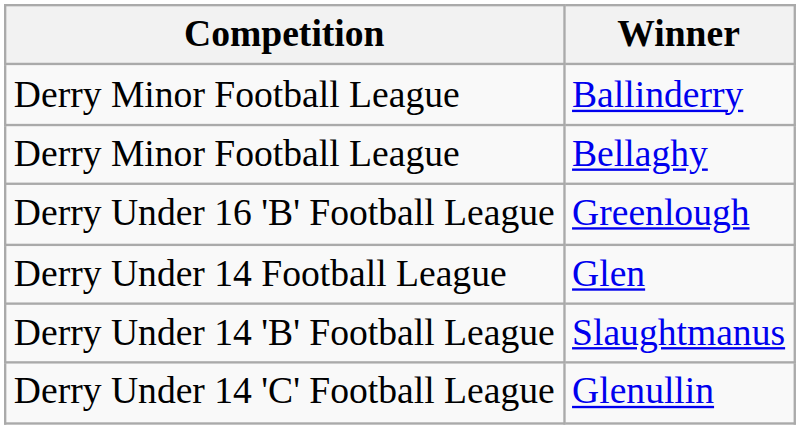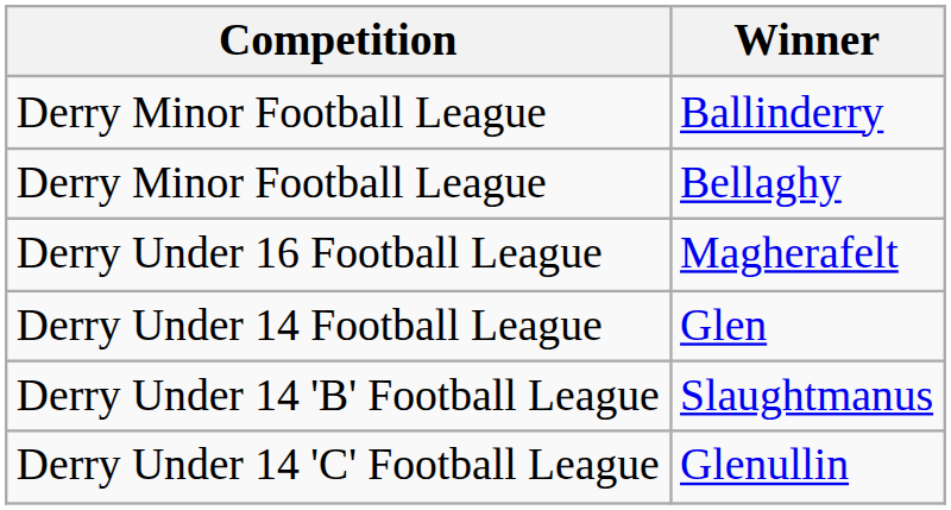 <table class="wikitable">
 <tr>
 <th>Competition</th>
 <th>Winner</th>
 </tr>
 <tr>
 <td>Derry Minor Football League</td>
 <td><a href='#'>Ballinderry</a></td>
 </tr>
 <tr>
 <td>Derry Minor Football League</td>
 <td><a href='#'>Bellaghy</a></td>
 </tr>
 <tr>
-<td>Derry Under 16 'B' Football League</td>
-<td><a href='#'>Greenlough</a></td>
+<td>Derry Under 16 Football League</td>
+<td><a href='#'>Magherafelt</a></td>
 </tr>
 <tr>
 <td>Derry Under 14 Football League</td>
 <td><a href='#'>Glen</a></td>
 </tr>
 <tr>
 <td>Derry Under 14 'B' Football League</td>
 <td><a href='#'>Slaughtmanus</a></td>
 </tr>
 <tr>
 <td>Derry Under 14 'C' Football League</td>
 <td><a href='#'>Glenullin</a></td>
 </tr>
 </table>
